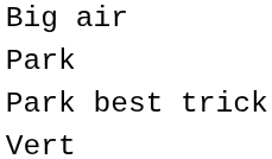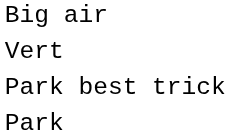 <table>
 <tr>
 <td>Big air</td>
 <td></td>
 <td></td>
 <td></td>
 </tr>
 <tr>
-<td>Park</td>
+<td>Vert</td>
 <td></td>
 <td></td>
 <td></td>
 </tr>
 <tr>
 <td>Park best trick</td>
 <td></td>
 <td></td>
 <td></td>
 </tr>
 <tr>
-<td>Vert</td>
+<td>Park</td>
 <td></td>
 <td></td>
 <td></td>
 </tr>
 </table>
